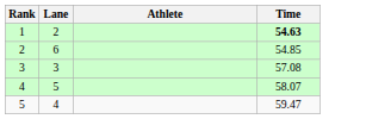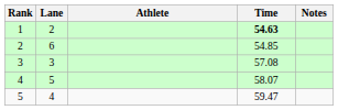 <table class="wikitable sortable" style="text-align:center">
 <tr>
 <th width=40>Rank</th>
 <th width=40>Lane</th>
 <th width=250>Athlete</th>
 <th width=80>Time</th>
+<th width=50>Notes</th>
 </tr>
 <tr bgcolor=ccffcc>
 <td>1</td>
 <td>2</td>
 <td align=left></td>
 <td><strong>54.63</strong></td>
+<td></td>
 </tr>
 <tr bgcolor=ccffcc>
 <td>2</td>
 <td>6</td>
 <td align=left></td>
 <td>54.85</td>
+<td></td>
 </tr>
 <tr bgcolor=ccffcc>
 <td>3</td>
 <td>3</td>
 <td align=left></td>
 <td>57.08</td>
+<td></td>
 </tr>
 <tr bgcolor=ccffcc>
 <td>4</td>
 <td>5</td>
 <td align=left></td>
 <td>58.07</td>
+<td></td>
 </tr>
 <tr>
 <td>5</td>
 <td>4</td>
 <td align=left></td>
 <td>59.47</td>
+<td></td>
 </tr>
 </table>
